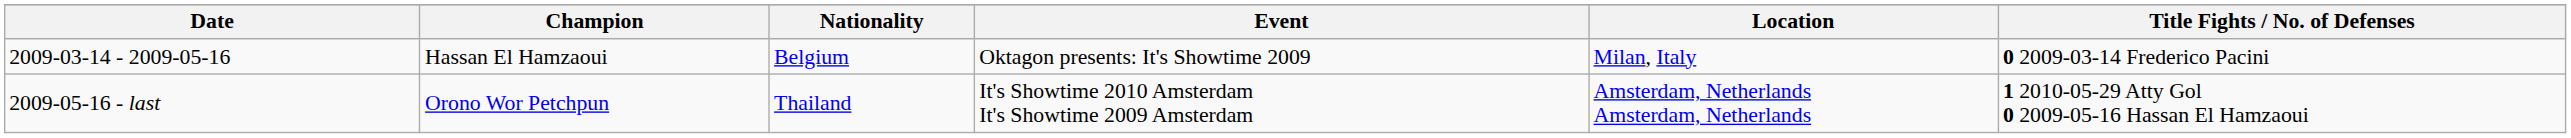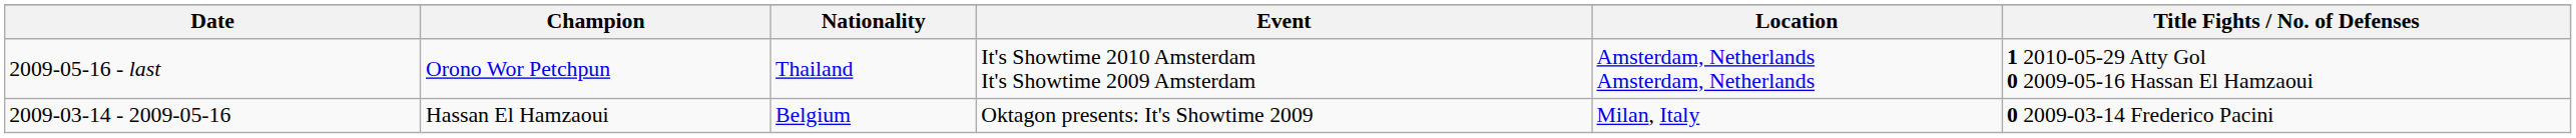 <table class="wikitable" width=95% style="clear:both; margin:1.5em auto; text-align:center;">
 <tr>
 </tr>
 <tr align="center"  bgcolor="#dddddd">
 <th>Date</th>
 <th>Champion</th>
 <th>Nationality</th>
 <th>Event</th>
 <th>Location</th>
 <th>Title Fights / No. of Defenses</th>
 </tr>
 <tr align="left"  bgcolor=>
+<td>2009-05-16 - <em>last</em></td>
+<td><a href='#'>Orono Wor Petchpun</a></td>
+<td> <a href='#'>Thailand</a></td>
+<td>It's Showtime 2010 Amsterdam <br> It's Showtime 2009 Amsterdam</td>
+<td><a href='#'>Amsterdam, Netherlands</a> <br> <a href='#'>Amsterdam, Netherlands</a></td>
+<td align=left><strong>1</strong> 2010-05-29  Atty Gol <br> <strong>0</strong> 2009-05-16  Hassan El Hamzaoui</td>
+</tr>
+<tr align="left"  bgcolor=>
 <td>2009-03-14 - 2009-05-16</td>
 <td>Hassan El Hamzaoui</td>
 <td> <a href='#'>Belgium</a></td>
 <td>Oktagon presents: It's Showtime 2009</td>
 <td><a href='#'>Milan</a>, <a href='#'>Italy</a></td>
 <td align=left><strong>0</strong> 2009-03-14  Frederico Pacini</td>
 </tr>
-<tr align="left"  bgcolor=>
-<td>2009-05-16 - <em>last</em></td>
-<td><a href='#'>Orono Wor Petchpun</a></td>
-<td> <a href='#'>Thailand</a></td>
-<td>It's Showtime 2010 Amsterdam <br> It's Showtime 2009 Amsterdam</td>
-<td><a href='#'>Amsterdam, Netherlands</a> <br> <a href='#'>Amsterdam, Netherlands</a></td>
-<td align=left><strong>1</strong> 2010-05-29  Atty Gol <br> <strong>0</strong> 2009-05-16  Hassan El Hamzaoui</td>
-</tr>
 </table>
